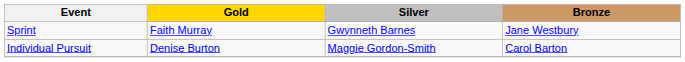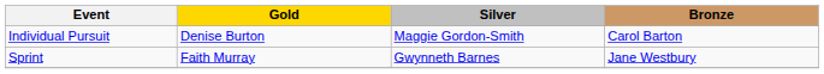 <table class="wikitable" style="font-size: 100%">
 <tr>
 <th width=200>Event</th>
 <th width=250 style="background-color: gold;">Gold</th>
 <th width=250 style="background-color: silver;">Silver</th>
 <th width=250 style="background-color: #cc9966;">Bronze</th>
 </tr>
 <tr>
+<td><a href='#'>Individual Pursuit</a></td>
+<td><a href='#'>Denise Burton</a></td>
+<td><a href='#'>Maggie Gordon-Smith</a></td>
+<td><a href='#'>Carol Barton</a></td>
+</tr>
+<tr>
 <td><a href='#'>Sprint</a></td>
 <td><a href='#'>Faith Murray</a></td>
 <td><a href='#'>Gwynneth Barnes</a></td>
 <td><a href='#'>Jane Westbury</a></td>
 </tr>
 <tr>
-<td><a href='#'>Individual Pursuit</a></td>
-<td><a href='#'>Denise Burton</a></td>
-<td><a href='#'>Maggie Gordon-Smith</a></td>
-<td><a href='#'>Carol Barton</a></td>
-</tr>
-<tr>
 </tr>
 </table>
